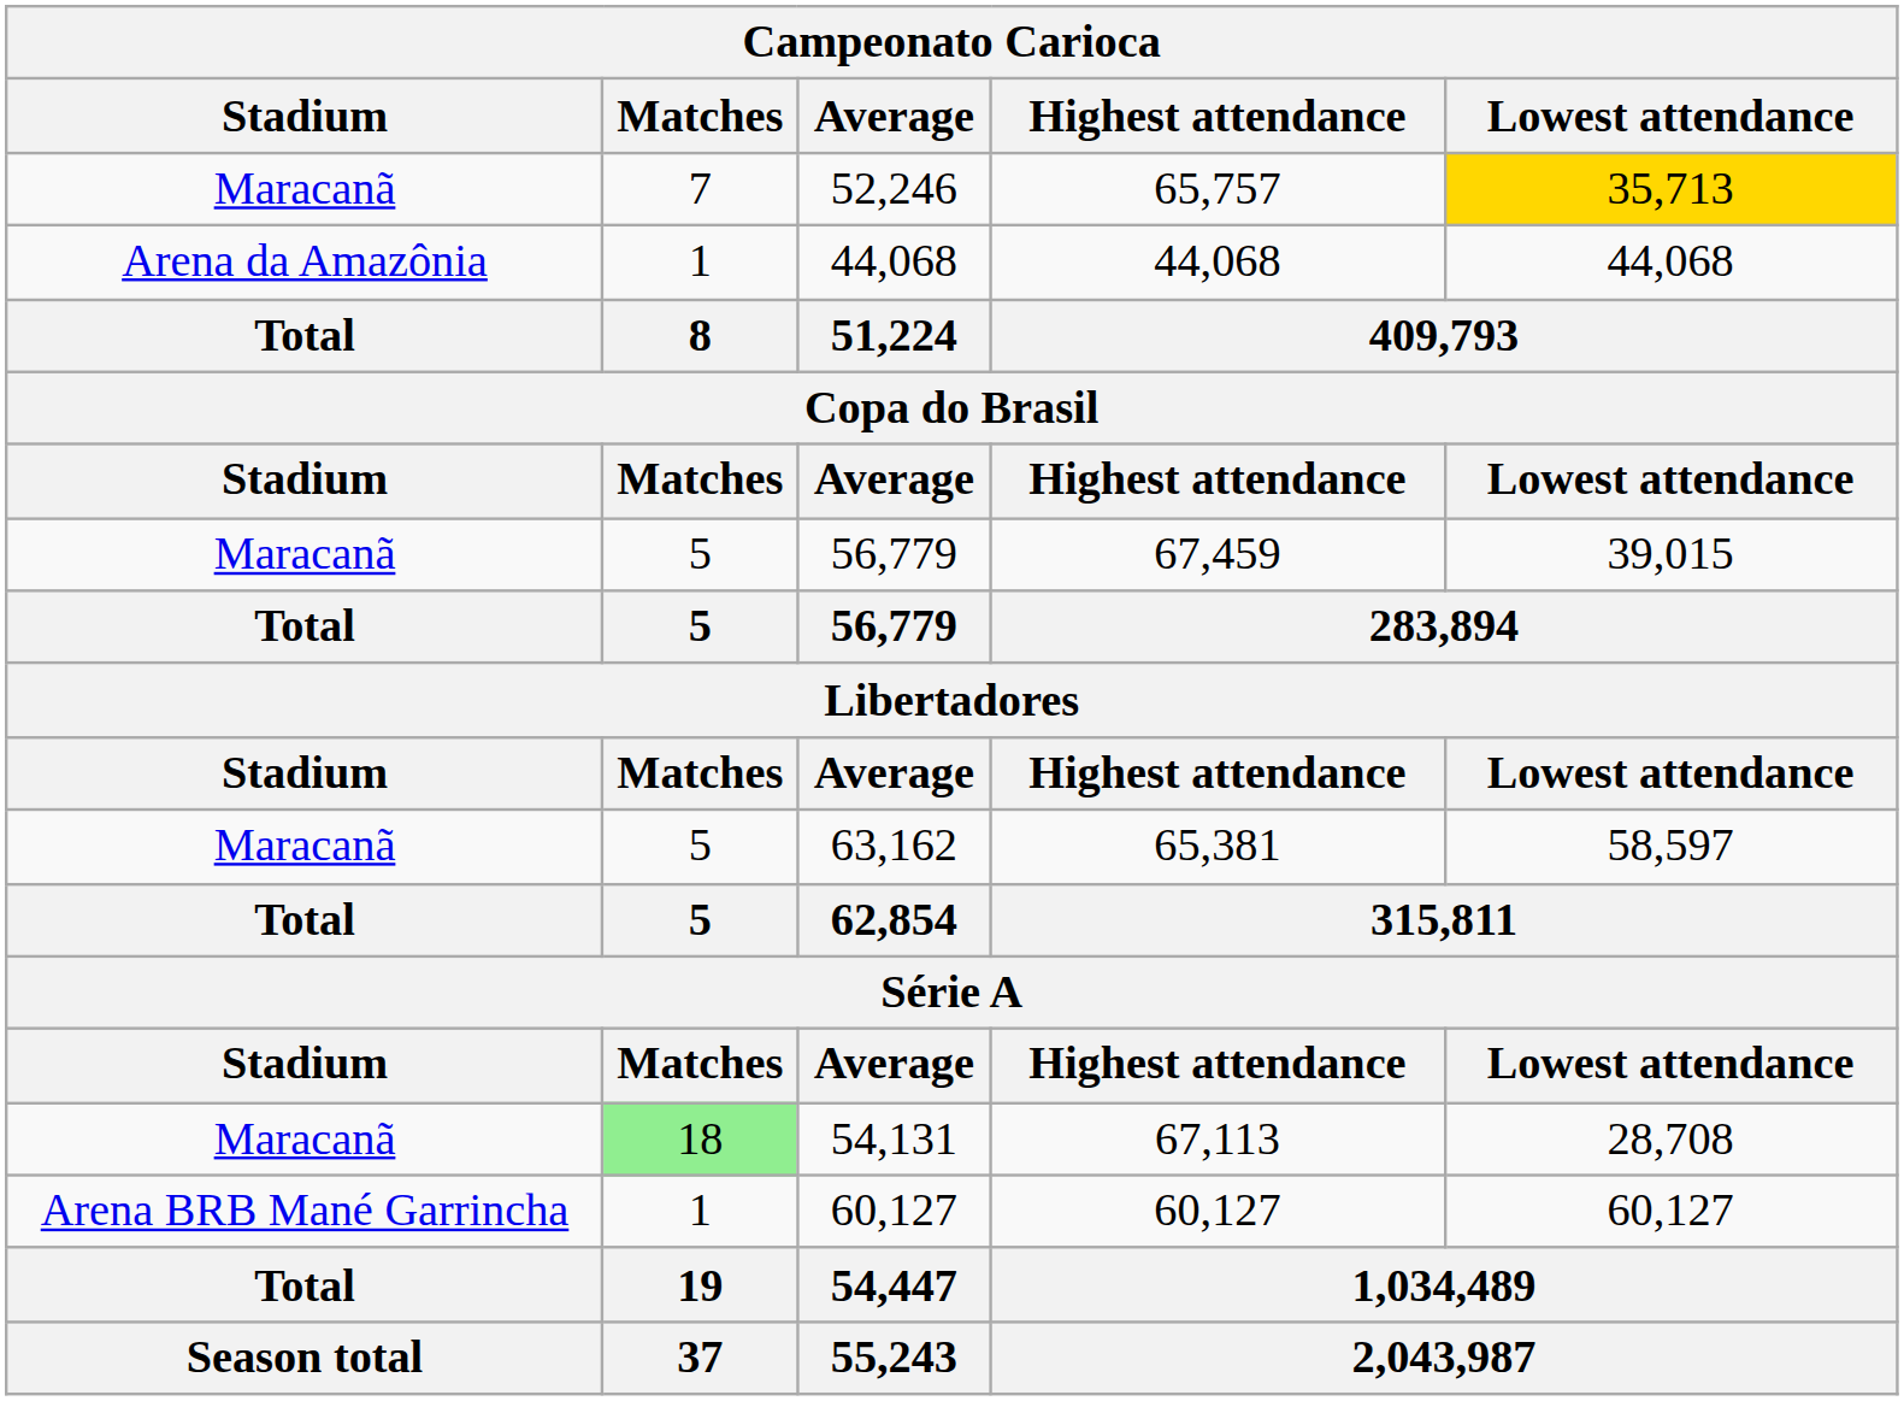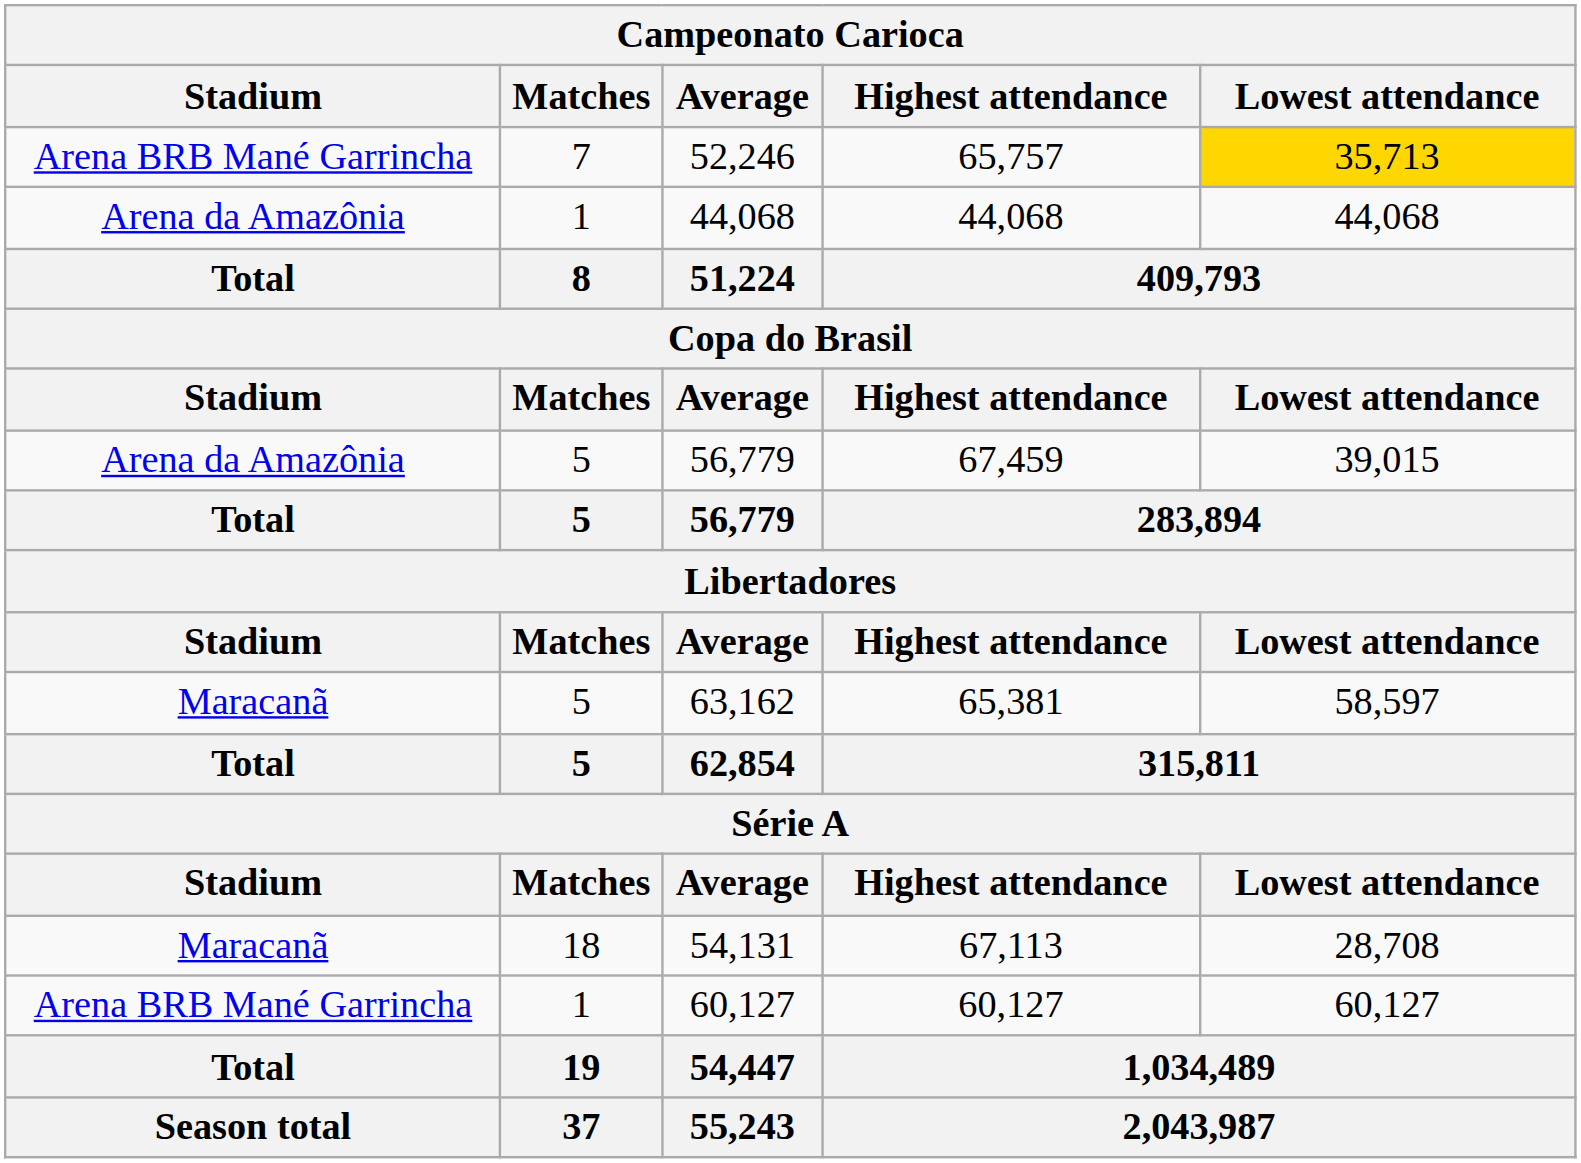 <table class="wikitable plainrowheaders sortable" style="text-align:center">
 <tr>
 <th align=center colspan="5">Campeonato Carioca</th>
 </tr>
 <tr>
 <th scope="col" ! style="width:200px;">Stadium</th>
 <th scope="col" ! style="width:60px;">Matches</th>
 <th scope="col" ! style="width:60px;">Average</th>
 <th scope="col" ! style="width:150px;">Highest attendance</th>
 <th scope="col" ! style="width:150px;">Lowest attendance</th>
 </tr>
 <tr>
-<td><a href='#'>Maracanã</a></td>
+<td><a href='#'>Arena BRB Mané Garrincha</a></td>
 <td>7</td>
 <td>52,246</td>
 <td>65,757</td>
 <td style="background: gold;">35,713</td>
 </tr>
 <tr>
 <td><a href='#'>Arena da Amazônia</a></td>
 <td>1</td>
 <td>44,068</td>
 <td>44,068</td>
 <td>44,068</td>
 </tr>
 <tr>
 <th>Total</th>
 <th>8</th>
 <th>51,224</th>
 <th colspan="3">409,793</th>
 </tr>
 <tr>
 <th align=center colspan="5">Copa do Brasil</th>
 </tr>
 <tr>
 <th scope="col" ! style="width:200px;">Stadium</th>
 <th scope="col" ! style="width:60px;">Matches</th>
 <th scope="col" ! style="width:60px;">Average</th>
 <th scope="col" ! style="width:150px;">Highest attendance</th>
 <th scope="col" ! style="width:150px;">Lowest attendance</th>
 </tr>
 <tr>
-<td><a href='#'>Maracanã</a></td>
+<td><a href='#'>Arena da Amazônia</a></td>
 <td>5</td>
 <td>56,779</td>
 <td>67,459</td>
 <td>39,015</td>
 </tr>
 <tr>
 <th>Total</th>
 <th>5</th>
 <th>56,779</th>
 <th colspan="3">283,894</th>
 </tr>
 <tr>
 <th align=center colspan="5">Libertadores</th>
 </tr>
 <tr>
 <th scope="col" ! style="width:200px;">Stadium</th>
 <th scope="col" ! style="width:60px;">Matches</th>
 <th scope="col" ! style="width:60px;">Average</th>
 <th scope="col" ! style="width:150px;">Highest attendance</th>
 <th scope="col" ! style="width:150px;">Lowest attendance</th>
 </tr>
 <tr>
 <td><a href='#'>Maracanã</a></td>
 <td>5</td>
 <td>63,162</td>
 <td>65,381</td>
 <td>58,597</td>
 </tr>
 <tr>
 <th>Total</th>
 <th>5</th>
 <th>62,854</th>
 <th colspan="3">315,811</th>
 </tr>
 <tr>
 <th align=center colspan="5">Série A</th>
 </tr>
 <tr>
 <th scope="col" ! style="width:200px;">Stadium</th>
 <th scope="col" ! style="width:60px;">Matches</th>
 <th scope="col" ! style="width:60px;">Average</th>
 <th scope="col" ! style="width:150px;">Highest attendance</th>
 <th scope="col" ! style="width:150px;">Lowest attendance</th>
 </tr>
 <tr>
 <td><a href='#'>Maracanã</a></td>
-<td style="background: lightgreen;">18</td>
+<td>18</td>
 <td>54,131</td>
 <td>67,113</td>
 <td>28,708</td>
 </tr>
 <tr>
 <td><a href='#'>Arena BRB Mané Garrincha</a></td>
 <td>1</td>
 <td>60,127</td>
 <td>60,127</td>
 <td>60,127</td>
 </tr>
 <tr>
 <th>Total</th>
 <th>19</th>
 <th>54,447</th>
 <th colspan="3">1,034,489</th>
 </tr>
 <tr>
 <th>Season total</th>
 <th>37</th>
 <th>55,243</th>
 <th colspan="3">2,043,987</th>
 </tr>
 </table>
